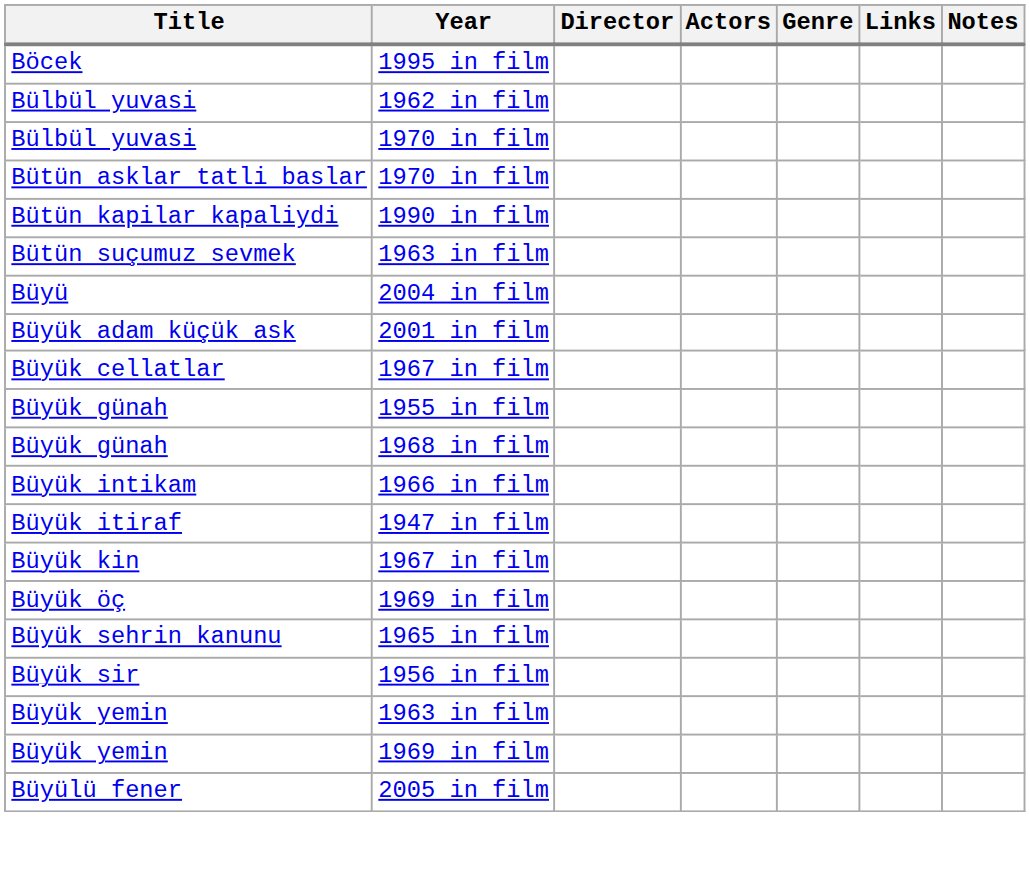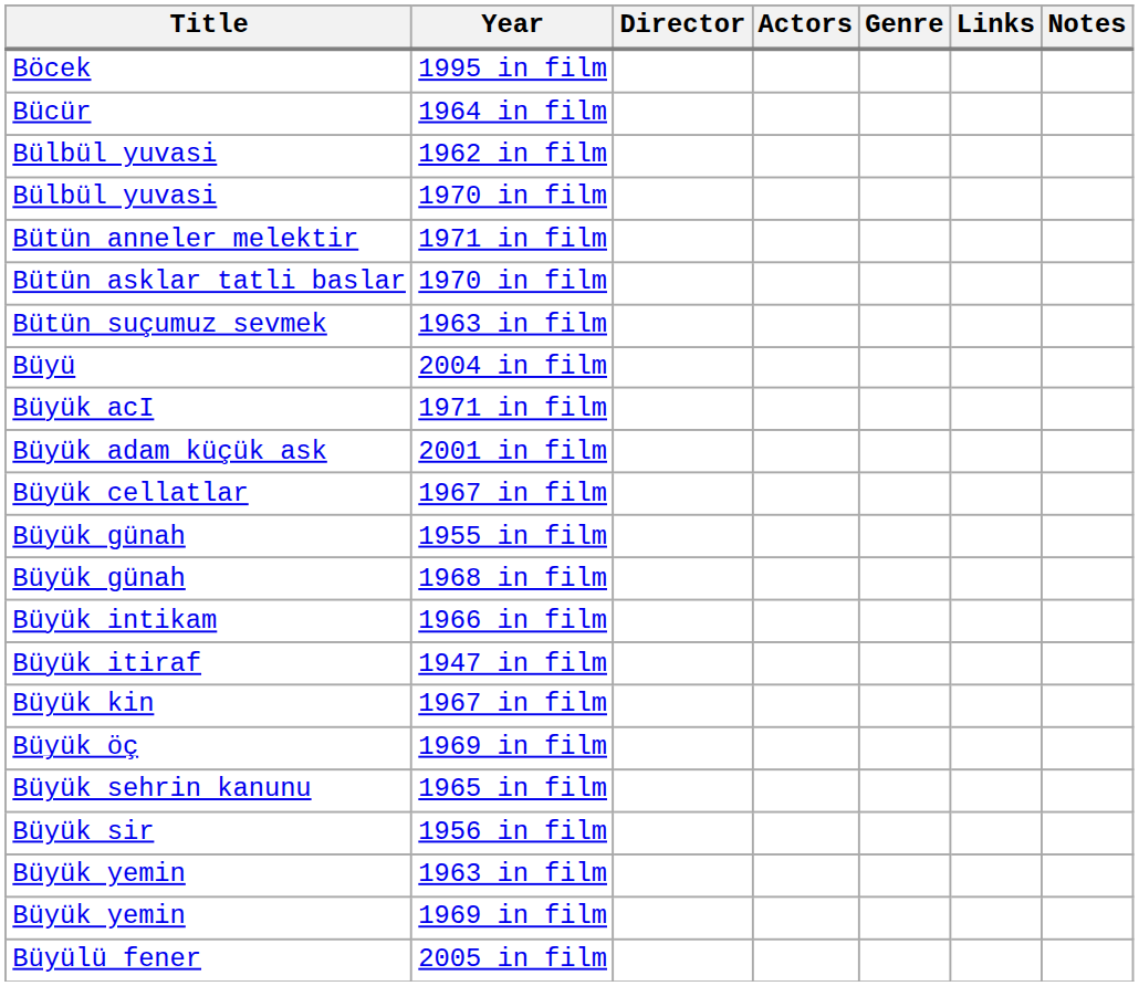 <table class="sortable wikitable" align=left border=1 cellpadding=6 cellspacing=0 style="margin: 0 0 0 1em; background: #ffffff; border: 1px #aaaaaa solid; border-collapse: collapse; text-align:left; font-size: 95%;">
 <tr style="text-align:center; background: #efefef; border-bottom:2px solid gray;">
 <th>Title</th>
 <th>Year</th>
 <th>Director</th>
 <th>Actors</th>
 <th>Genre</th>
 <th>Links</th>
 <th>Notes</th>
 </tr>
 <tr>
 <td><a href='#'>Böcek</a></td>
 <td><a href='#'>1995 in film</a></td>
+<td></td>
+<td></td>
+<td></td>
+<td></td>
+<td></td>
+</tr>
+<tr>
+<td><a href='#'>Bücür</a></td>
+<td><a href='#'>1964 in film</a></td>
 <td></td>
 <td></td>
 <td></td>
 <td></td>
 <td></td>
 </tr>
 <tr>
 <td><a href='#'>Bülbül yuvasi</a></td>
 <td><a href='#'>1962 in film</a></td>
 <td></td>
 <td></td>
 <td></td>
 <td></td>
 <td></td>
 </tr>
 <tr>
 <td><a href='#'>Bülbül yuvasi</a></td>
 <td><a href='#'>1970 in film</a></td>
 <td></td>
 <td></td>
 <td></td>
 <td></td>
 <td></td>
 </tr>
 <tr>
-<td><a href='#'>Bütün asklar tatli baslar</a></td>
-<td><a href='#'>1970 in film</a></td>
+<td><a href='#'>Bütün anneler melektir</a></td>
+<td><a href='#'>1971 in film</a></td>
 <td></td>
 <td></td>
 <td></td>
 <td></td>
 <td></td>
 </tr>
 <tr>
-<td><a href='#'>Bütün kapilar kapaliydi</a></td>
-<td><a href='#'>1990 in film</a></td>
+<td><a href='#'>Bütün asklar tatli baslar</a></td>
+<td><a href='#'>1970 in film</a></td>
 <td></td>
 <td></td>
 <td></td>
 <td></td>
 <td></td>
 </tr>
 <tr>
 <td><a href='#'>Bütün suçumuz sevmek</a></td>
 <td><a href='#'>1963 in film</a></td>
 <td></td>
 <td></td>
 <td></td>
 <td></td>
 <td></td>
 </tr>
 <tr>
 <td><a href='#'>Büyü</a></td>
 <td><a href='#'>2004 in film</a></td>
+<td></td>
+<td></td>
+<td></td>
+<td></td>
+<td></td>
+</tr>
+<tr>
+<td><a href='#'>Büyük acI</a></td>
+<td><a href='#'>1971 in film</a></td>
 <td></td>
 <td></td>
 <td></td>
 <td></td>
 <td></td>
 </tr>
 <tr>
 <td><a href='#'>Büyük adam küçük ask</a></td>
 <td><a href='#'>2001 in film</a></td>
 <td></td>
 <td></td>
 <td></td>
 <td></td>
 <td></td>
 </tr>
 <tr>
 <td><a href='#'>Büyük cellatlar</a></td>
 <td><a href='#'>1967 in film</a></td>
 <td></td>
 <td></td>
 <td></td>
 <td></td>
 <td></td>
 </tr>
 <tr>
 <td><a href='#'>Büyük günah</a></td>
 <td><a href='#'>1955 in film</a></td>
 <td></td>
 <td></td>
 <td></td>
 <td></td>
 <td></td>
 </tr>
 <tr>
 <td><a href='#'>Büyük günah</a></td>
 <td><a href='#'>1968 in film</a></td>
 <td></td>
 <td></td>
 <td></td>
 <td></td>
 <td></td>
 </tr>
 <tr>
 <td><a href='#'>Büyük intikam</a></td>
 <td><a href='#'>1966 in film</a></td>
 <td></td>
 <td></td>
 <td></td>
 <td></td>
 <td></td>
 </tr>
 <tr>
 <td><a href='#'>Büyük itiraf</a></td>
 <td><a href='#'>1947 in film</a></td>
 <td></td>
 <td></td>
 <td></td>
 <td></td>
 <td></td>
 </tr>
 <tr>
 <td><a href='#'>Büyük kin</a></td>
 <td><a href='#'>1967 in film</a></td>
 <td></td>
 <td></td>
 <td></td>
 <td></td>
 <td></td>
 </tr>
 <tr>
 <td><a href='#'>Büyük öç</a></td>
 <td><a href='#'>1969 in film</a></td>
 <td></td>
 <td></td>
 <td></td>
 <td></td>
 <td></td>
 </tr>
 <tr>
 <td><a href='#'>Büyük sehrin kanunu</a></td>
 <td><a href='#'>1965 in film</a></td>
 <td></td>
 <td></td>
 <td></td>
 <td></td>
 <td></td>
 </tr>
 <tr>
 <td><a href='#'>Büyük sir</a></td>
 <td><a href='#'>1956 in film</a></td>
 <td></td>
 <td></td>
 <td></td>
 <td></td>
 <td></td>
 </tr>
 <tr>
 <td><a href='#'>Büyük yemin</a></td>
 <td><a href='#'>1963 in film</a></td>
 <td></td>
 <td></td>
 <td></td>
 <td></td>
 <td></td>
 </tr>
 <tr>
 <td><a href='#'>Büyük yemin</a></td>
 <td><a href='#'>1969 in film</a></td>
 <td></td>
 <td></td>
 <td></td>
 <td></td>
 <td></td>
 </tr>
 <tr>
 <td><a href='#'>Büyülü fener</a></td>
 <td><a href='#'>2005 in film</a></td>
 <td></td>
 <td></td>
 <td></td>
 <td></td>
 <td></td>
 </tr>
 </table>
